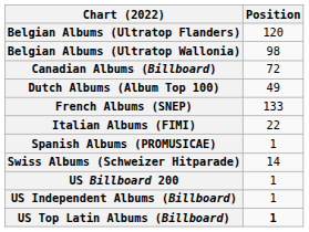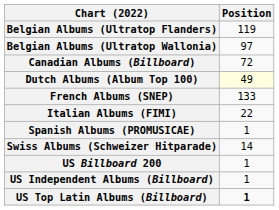 <table class="wikitable sortable plainrowheaders" style="text-align:center">
 <tr>
 <th scope="col">Chart (2022)</th>
 <th scope="col">Position</th>
 </tr>
 <tr>
 <th scope="row">Belgian Albums (Ultratop Flanders)</th>
-<td>120</td>
+<td>119</td>
 </tr>
 <tr>
 <th scope="row">Belgian Albums (Ultratop Wallonia)</th>
-<td>98</td>
+<td>97</td>
 </tr>
 <tr>
 <th scope="row">Canadian Albums (<em>Billboard</em>)</th>
 <td>72</td>
 </tr>
 <tr>
 <th scope="row">Dutch Albums (Album Top 100)</th>
-<td>49</td>
+<td style="background: lightyellow;">49</td>
 </tr>
 <tr>
 <th scope="row">French Albums (SNEP)</th>
 <td>133</td>
 </tr>
 <tr>
 <th scope="row">Italian Albums (FIMI)</th>
 <td>22</td>
 </tr>
 <tr>
 <th scope="row">Spanish Albums (PROMUSICAE)</th>
 <td>1</td>
 </tr>
 <tr>
 <th scope="row">Swiss Albums (Schweizer Hitparade)</th>
 <td>14</td>
 </tr>
 <tr>
 <th scope="row">US <em>Billboard</em> 200</th>
 <td>1</td>
 </tr>
 <tr>
 <th scope="row">US Independent Albums (<em>Billboard</em>)</th>
 <td>1</td>
 </tr>
 <tr>
 <th scope="row">US Top Latin Albums (<em>Billboard</em>)</th>
 <td><strong>1</strong></td>
 </tr>
 </table>
